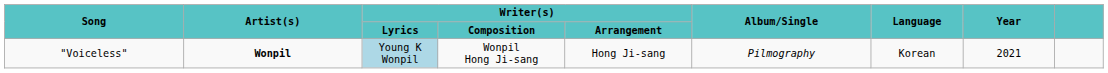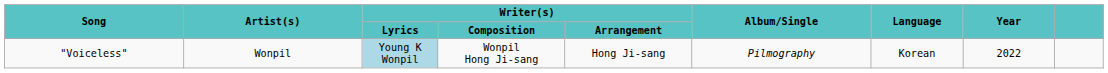 <table class="wikitable" style="margin:0.5em auto; clear:both; font-size:.9em; text-align:center; width:100%">
 <tr>
 <th rowspan=2 style="width:200px; background:#57c3c5;">Song</th>
 <th rowspan=2 style="width:200px; background:#57c3c5;">Artist(s)</th>
 <th colspan=3 style="width:700px; background:#57c3c5;">Writer(s)</th>
 <th rowspan=2 style="width:200px; background:#57c3c5;">Album/Single</th>
 <th rowspan=2 style="width:100px; background:#57c3c5;">Language</th>
 <th rowspan=2 style="width:100px; background:#57c3c5;">Year</th>
 <th rowspan=2 style="width:50px;  background:#57c3c5;"></th>
 </tr>
 <tr>
 <th style="background:#57c3c5">Lyrics</th>
 <th style="background:#57c3c5">Composition</th>
 <th style="background:#57c3c5">Arrangement</th>
 </tr>
 <tr>
 <td>"Voiceless"<br></td>
-<td><strong>Wonpil</strong></td>
+<td>Wonpil</td>
 <td style="background: lightblue;">Young K<br>Wonpil</td>
 <td>Wonpil<br>Hong Ji-sang</td>
 <td>Hong Ji-sang</td>
 <td><em>Pilmography</em></td>
 <td>Korean</td>
-<td>2021</td>
+<td>2022</td>
 <td></td>
 </tr>
 </table>
